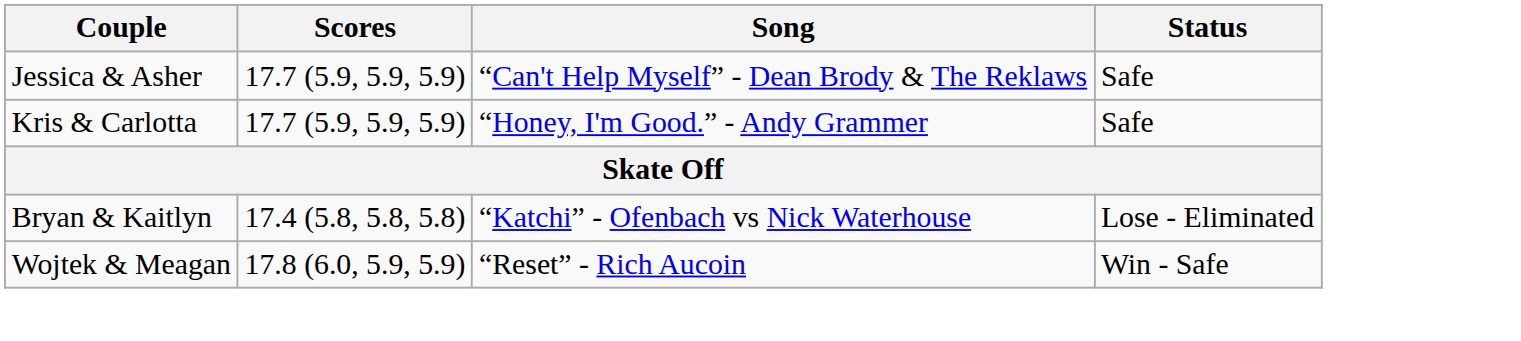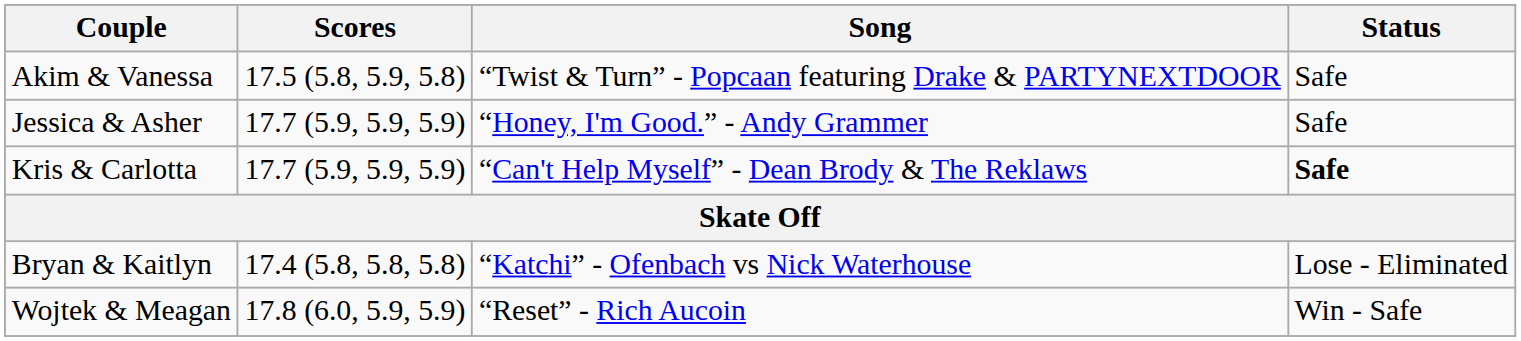 <table class="wikitable">
 <tr>
 <th>Couple</th>
 <th>Scores</th>
 <th>Song</th>
 <th>Status</th>
 </tr>
 <tr>
+<td>Akim & Vanessa</td>
+<td>17.5 (5.8, 5.9, 5.8)</td>
+<td>“Twist & Turn” - <a href='#'>Popcaan</a> featuring <a href='#'>Drake</a> & <a href='#'>PARTYNEXTDOOR</a></td>
+<td>Safe</td>
+</tr>
+<tr>
 <td>Jessica & Asher</td>
 <td>17.7 (5.9, 5.9, 5.9)</td>
-<td>“<a href='#'>Can't Help Myself</a>” - <a href='#'>Dean Brody</a> & <a href='#'>The Reklaws</a></td>
+<td>“<a href='#'>Honey, I'm Good.</a>” - <a href='#'>Andy Grammer</a></td>
 <td>Safe</td>
 </tr>
 <tr>
 <td>Kris & Carlotta</td>
 <td>17.7 (5.9, 5.9, 5.9)</td>
-<td>“<a href='#'>Honey, I'm Good.</a>” - <a href='#'>Andy Grammer</a></td>
-<td>Safe</td>
+<td>“<a href='#'>Can't Help Myself</a>” - <a href='#'>Dean Brody</a> & <a href='#'>The Reklaws</a></td>
+<td><strong>Safe</strong></td>
 </tr>
 <tr>
 <th colspan="4"><strong>Skate Off</strong></th>
 </tr>
 <tr>
 <td>Bryan & Kaitlyn</td>
 <td>17.4 (5.8, 5.8, 5.8)</td>
 <td>“<a href='#'>Katchi</a>” - <a href='#'>Ofenbach</a> vs <a href='#'>Nick Waterhouse</a></td>
 <td>Lose - Eliminated</td>
 </tr>
 <tr>
 <td>Wojtek & Meagan</td>
 <td>17.8 (6.0, 5.9, 5.9)</td>
 <td>“Reset” - <a href='#'>Rich Aucoin</a></td>
 <td>Win - Safe</td>
 </tr>
 </table>
